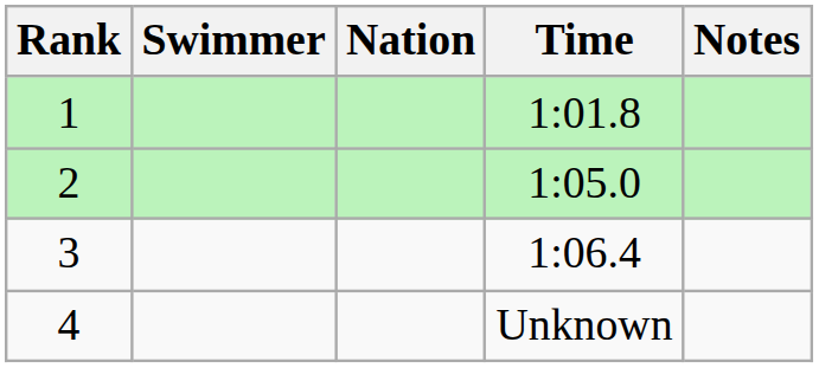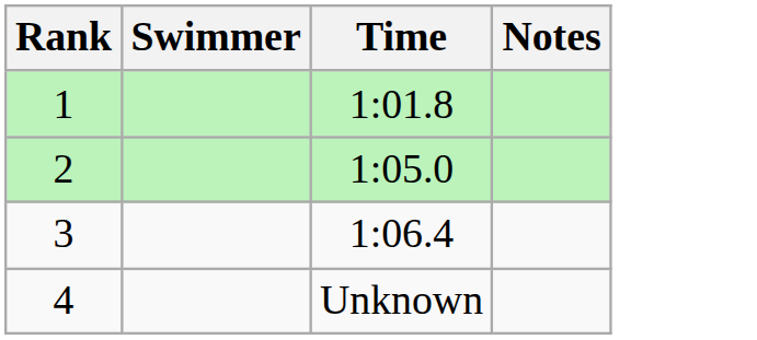 <table class="wikitable sortable" style="text-align:center">
 <tr>
 <th>Rank</th>
 <th>Swimmer</th>
-<th>Nation</th>
 <th>Time</th>
 <th>Notes</th>
 </tr>
 <tr style="background:#bbf3bb;">
 <td>1</td>
-<td align=left></td>
 <td align=left></td>
 <td>1:01.8</td>
 <td></td>
 </tr>
 <tr style="background:#bbf3bb;">
 <td>2</td>
 <td align=left></td>
-<td align=left></td>
 <td>1:05.0</td>
 <td></td>
 </tr>
 <tr>
 <td>3</td>
-<td align=left></td>
 <td align=left></td>
 <td>1:06.4</td>
 <td></td>
 </tr>
 <tr>
 <td>4</td>
 <td align=left></td>
-<td align=left></td>
 <td data-sort-value=5:00.0>Unknown</td>
 <td></td>
 </tr>
 </table>
